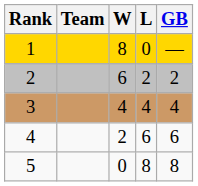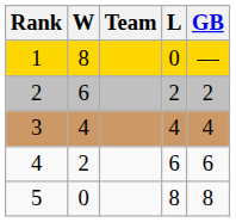 <table class="wikitable" align="center"|>
 <tr>
 <th>Rank</th>
+<th>W</th>
 <th>Team</th>
-<th>W</th>
 <th>L</th>
 <th><a href='#'>GB</a></th>
 </tr>
 <tr align="center" bgcolor=gold>
 <td>1</td>
+<td>8</td>
 <td align="left"></td>
-<td>8</td>
 <td>0</td>
 <td>—</td>
 </tr>
 <tr align="center" bgcolor=silver>
 <td>2</td>
+<td>6</td>
 <td align="left"></td>
-<td>6</td>
 <td>2</td>
 <td>2</td>
 </tr>
 <tr align="center" bgcolor=#cc9966>
 <td>3</td>
+<td>4</td>
 <td align="left"></td>
-<td>4</td>
 <td>4</td>
 <td>4</td>
 </tr>
 <tr align="center">
 <td>4</td>
+<td>2</td>
 <td align="left"></td>
-<td>2</td>
 <td>6</td>
 <td>6</td>
 </tr>
 <tr align="center">
 <td>5</td>
+<td>0</td>
 <td align="left"></td>
-<td>0</td>
 <td>8</td>
 <td>8</td>
 </tr>
 </table>
